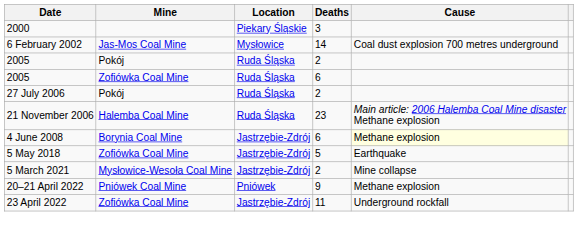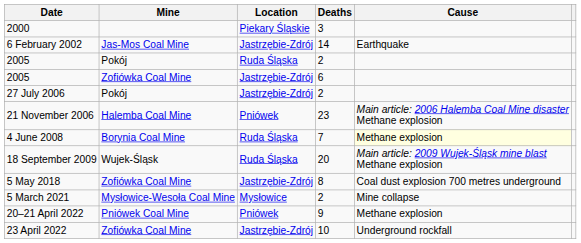 <table class="wikitable sortable sotable">
 <tr>
 <th>Date</th>
 <th>Mine</th>
 <th>Location</th>
 <th>Deaths</th>
 <th>Cause</th>
 <th></th>
 </tr>
 <tr>
 <td>2000</td>
 <td></td>
 <td><a href='#'>Piekary Śląskie</a></td>
 <td>3</td>
 <td></td>
 <td></td>
 </tr>
 <tr>
 <td>6 February 2002</td>
 <td><a href='#'>Jas-Mos Coal Mine</a></td>
-<td><a href='#'>Mysłowice</a></td>
+<td><a href='#'>Jastrzębie-Zdrój</a></td>
 <td>14</td>
-<td>Coal dust explosion 700 metres underground</td>
+<td>Earthquake</td>
 <td></td>
 </tr>
 <tr>
 <td>2005</td>
 <td>Pokój</td>
 <td><a href='#'>Ruda Śląska</a></td>
 <td>2</td>
 <td></td>
 <td></td>
 </tr>
 <tr>
 <td>2005</td>
 <td><a href='#'>Zofiówka Coal Mine</a></td>
-<td><a href='#'>Ruda Śląska</a></td>
+<td><a href='#'>Jastrzębie-Zdrój</a></td>
 <td>6</td>
 <td></td>
 <td></td>
 </tr>
 <tr>
 <td>27 July 2006</td>
 <td>Pokój</td>
-<td><a href='#'>Ruda Śląska</a></td>
+<td><a href='#'>Jastrzębie-Zdrój</a></td>
 <td>2</td>
 <td></td>
 <td></td>
 </tr>
 <tr>
 <td>21 November 2006</td>
 <td><a href='#'>Halemba Coal Mine</a></td>
-<td><a href='#'>Ruda Śląska</a></td>
+<td><a href='#'>Pniówek</a></td>
 <td>23</td>
 <td><em>Main article: <a href='#'>2006 Halemba Coal Mine disaster</a></em><br>Methane explosion</td>
 <td></td>
 </tr>
 <tr>
 <td>4 June 2008</td>
 <td><a href='#'>Borynia Coal Mine</a></td>
-<td><a href='#'>Jastrzębie-Zdrój</a></td>
-<td>6</td>
+<td><a href='#'>Ruda Śląska</a></td>
+<td>7</td>
 <td style="background: lightyellow;">Methane explosion</td>
+<td></td>
+</tr>
+<tr>
+<td>18 September 2009</td>
+<td>Wujek-Śląsk</td>
+<td><a href='#'>Ruda Śląska</a></td>
+<td>20</td>
+<td><em>Main article: <a href='#'>2009 Wujek-Śląsk mine blast</a></em><br>Methane explosion</td>
 <td></td>
 </tr>
 <tr>
 <td>5 May 2018</td>
 <td><a href='#'>Zofiówka Coal Mine</a></td>
 <td><a href='#'>Jastrzębie-Zdrój</a></td>
-<td>5</td>
-<td>Earthquake</td>
+<td>8</td>
+<td>Coal dust explosion 700 metres underground</td>
 <td></td>
 </tr>
 <tr>
 <td>5 March 2021</td>
 <td><a href='#'>Mysłowice-Wesoła Coal Mine</a></td>
-<td><a href='#'>Jastrzębie-Zdrój</a></td>
+<td><a href='#'>Mysłowice</a></td>
 <td>2</td>
 <td>Mine collapse</td>
 <td></td>
 </tr>
 <tr>
 <td>20–21 April 2022</td>
 <td><a href='#'>Pniówek Coal Mine</a></td>
 <td><a href='#'>Pniówek</a></td>
 <td>9</td>
 <td>Methane explosion</td>
 <td></td>
 </tr>
 <tr>
 <td>23 April 2022</td>
 <td><a href='#'>Zofiówka Coal Mine</a></td>
 <td><a href='#'>Jastrzębie-Zdrój</a></td>
-<td>11</td>
+<td>10</td>
 <td>Underground rockfall</td>
 <td></td>
 </tr>
 </table>
